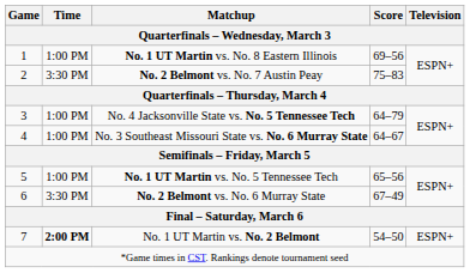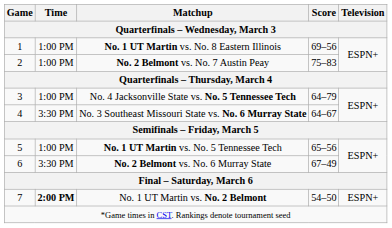 <table class="wikitable" style="font-size: 95%;text-align:center">
 <tr>
 <th>Game</th>
 <th>Time</th>
 <th>Matchup</th>
 <th>Score</th>
 <th>Television</th>
 </tr>
 <tr>
 <th colspan=5>Quarterfinals – Wednesday, March 3</th>
 </tr>
 <tr>
 <td>1</td>
 <td>1:00 PM</td>
 <td><strong>No. 1 UT Martin</strong> vs. No. 8 Eastern Illinois</td>
 <td>69–56</td>
 <td rowspan=2>ESPN+</td>
 </tr>
 <tr>
 <td>2</td>
-<td>3:30 PM</td>
+<td>1:00 PM</td>
 <td><strong>No. 2 Belmont</strong> vs. No. 7 Austin Peay</td>
 <td>75–83</td>
 </tr>
 <tr>
 <th colspan=5>Quarterfinals – Thursday, March 4</th>
 </tr>
 <tr>
 <td>3</td>
 <td>1:00 PM</td>
 <td>No. 4 Jacksonville State vs. <strong>No. 5 Tennessee Tech</strong></td>
 <td>64–79</td>
 <td rowspan=2>ESPN+</td>
 </tr>
 <tr>
 <td>4</td>
-<td>1:00 PM</td>
+<td>3:30 PM</td>
 <td>No. 3 Southeast Missouri State vs. <strong>No. 6 Murray State</strong></td>
 <td>64–67</td>
 </tr>
 <tr>
 <th colspan=5>Semifinals – Friday, March 5</th>
 </tr>
 <tr>
 <td>5</td>
 <td>1:00 PM</td>
 <td><strong>No. 1 UT Martin</strong> vs. No. 5 Tennessee Tech</td>
 <td>65–56</td>
 <td rowspan=2>ESPN+</td>
 </tr>
 <tr>
 <td>6</td>
 <td>3:30 PM</td>
 <td><strong>No. 2 Belmont</strong> vs. No. 6 Murray State</td>
 <td>67–49</td>
 </tr>
 <tr>
 <th colspan=5>Final – Saturday, March 6</th>
 </tr>
 <tr>
 <td>7</td>
 <td><strong>2:00 PM</strong></td>
 <td>No. 1 UT Martin vs. <strong>No. 2 Belmont</strong></td>
 <td>54–50</td>
 <td>ESPN+</td>
 </tr>
 <tr>
 <td colspan=5><small>*Game times in <a href='#'>CST</a>. Rankings denote tournament seed</small></td>
 </tr>
 </table>
